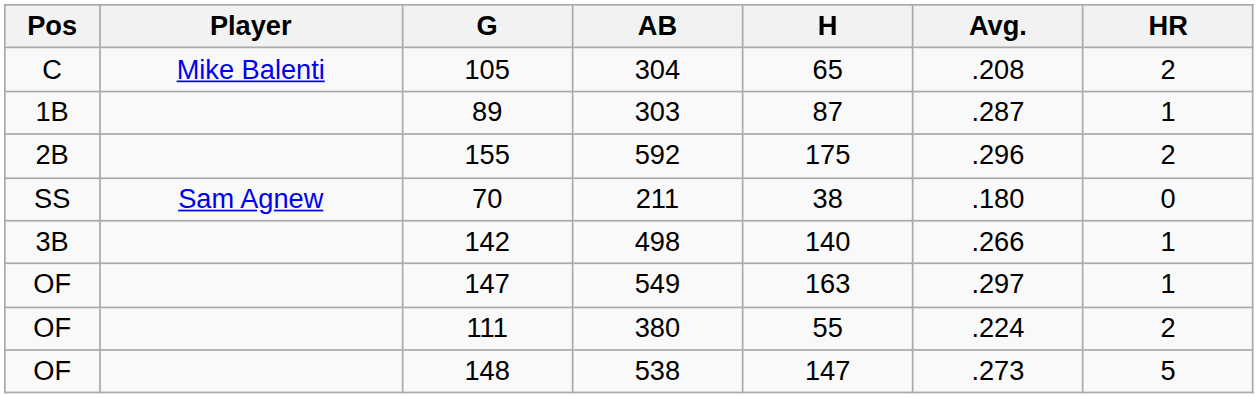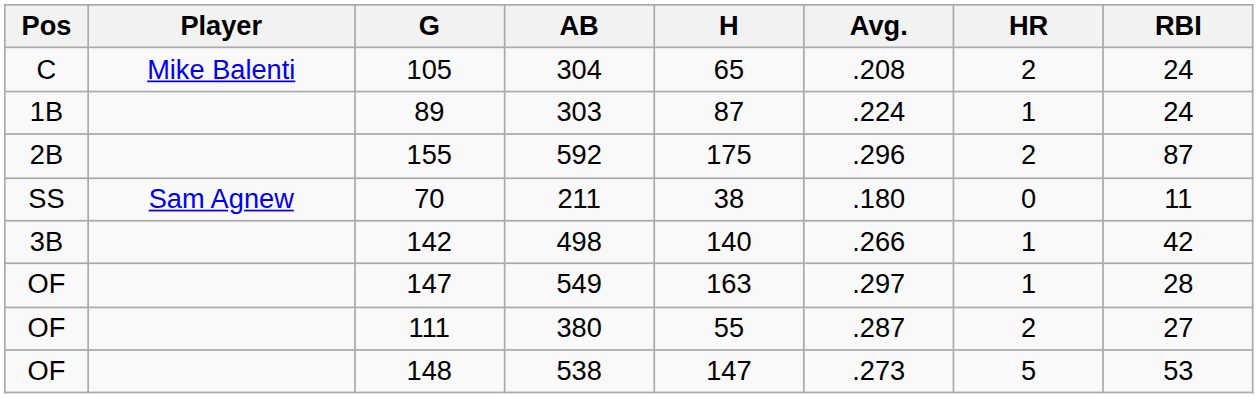 <table class="wikitable sortable">
 <tr>
 <th bgcolor="#DDDDFF" width="5%">Pos</th>
 <th bgcolor="#DDDDFF" width="16%">Player</th>
 <th bgcolor="#DDDDFF" width="9%">G</th>
 <th bgcolor="#DDDDFF" width="9%">AB</th>
 <th bgcolor="#DDDDFF" width="9%">H</th>
 <th bgcolor="#DDDDFF" width="9%">Avg.</th>
 <th bgcolor="#DDDDFF" width="9%">HR</th>
+<th bgcolor="#DDDDFF" width="9%">RBI</th>
 </tr>
 <tr align="center">
 <td>C</td>
 <td><a href='#'>Mike Balenti</a></td>
 <td>105</td>
 <td>304</td>
 <td>65</td>
 <td>.208</td>
 <td>2</td>
+<td>24</td>
 </tr>
 <tr align=center>
 <td>1B</td>
 <td></td>
 <td>89</td>
 <td>303</td>
 <td>87</td>
-<td>.287</td>
+<td>.224</td>
 <td>1</td>
+<td>24</td>
 </tr>
 <tr align="center">
 <td>2B</td>
 <td></td>
 <td>155</td>
 <td>592</td>
 <td>175</td>
 <td>.296</td>
 <td>2</td>
+<td>87</td>
 </tr>
 <tr align="center">
 <td>SS</td>
 <td><a href='#'>Sam Agnew</a></td>
 <td>70</td>
 <td>211</td>
 <td>38</td>
 <td>.180</td>
 <td>0</td>
+<td>11</td>
 </tr>
 <tr align=center>
 <td>3B</td>
 <td></td>
 <td>142</td>
 <td>498</td>
 <td>140</td>
 <td>.266</td>
 <td>1</td>
+<td>42</td>
 </tr>
 <tr align="center">
 <td>OF</td>
 <td></td>
 <td>147</td>
 <td>549</td>
 <td>163</td>
 <td>.297</td>
 <td>1</td>
+<td>28</td>
 </tr>
 <tr align="center">
 <td>OF</td>
 <td></td>
 <td>111</td>
 <td>380</td>
 <td>55</td>
-<td>.224</td>
+<td>.287</td>
 <td>2</td>
+<td>27</td>
 </tr>
 <tr align="center">
 <td>OF</td>
 <td></td>
 <td>148</td>
 <td>538</td>
 <td>147</td>
 <td>.273</td>
 <td>5</td>
+<td>53</td>
 </tr>
 </table>
